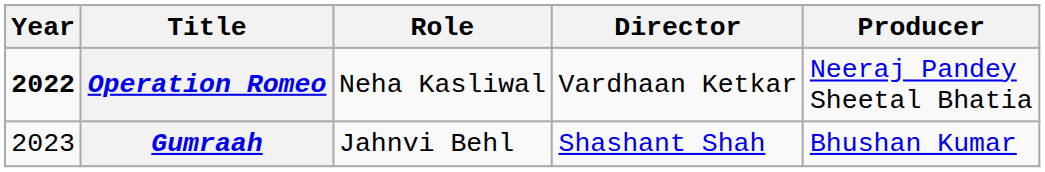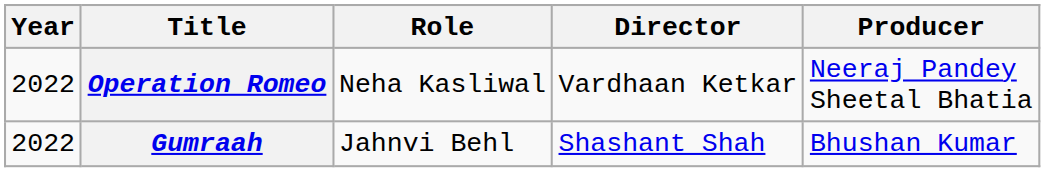 <table class="wikitable plainrowheaders sortable">
 <tr>
 <th scope="col">Year</th>
 <th scope="col">Title</th>
 <th scope="col">Role</th>
 <th scope="col" class="unsortable">Director</th>
 <th scope="col" class="unsortable">Producer</th>
 </tr>
 <tr>
-<td><strong>2022</strong></td>
+<td>2022</td>
 <th scope="row"><em><a href='#'>Operation Romeo</a></em></th>
 <td>Neha Kasliwal</td>
 <td>Vardhaan Ketkar</td>
 <td><a href='#'>Neeraj Pandey</a><br>Sheetal Bhatia</td>
 </tr>
 <tr>
-<td>2023</td>
+<td>2022</td>
 <th scope="row"><em><a href='#'>Gumraah</a></em></th>
 <td>Jahnvi Behl</td>
 <td><a href='#'>Shashant Shah</a></td>
 <td><a href='#'>Bhushan Kumar</a></td>
 </tr>
 </table>
